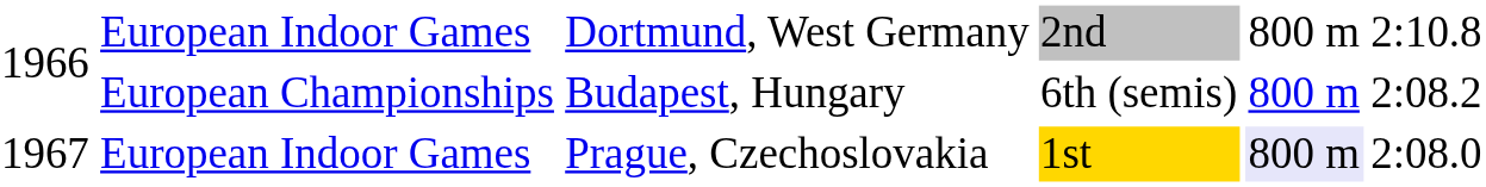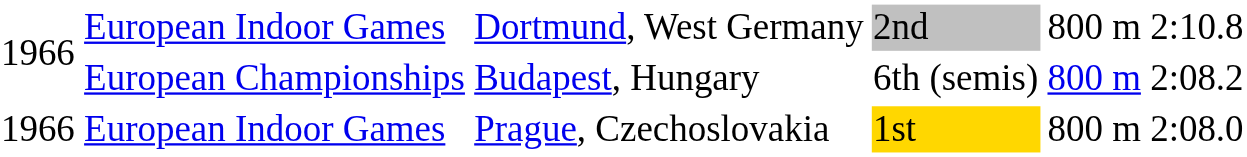 <table>
 <tr>
 <td rowspan=2>1966</td>
 <td><a href='#'>European Indoor Games</a></td>
 <td><a href='#'>Dortmund</a>, West Germany</td>
 <td bgcolor=silver>2nd</td>
 <td>800 m</td>
 <td>2:10.8</td>
 </tr>
 <tr>
 <td><a href='#'>European Championships</a></td>
 <td><a href='#'>Budapest</a>, Hungary</td>
 <td>6th (semis)</td>
 <td><a href='#'>800 m</a></td>
 <td>2:08.2</td>
 </tr>
 <tr>
-<td>1967</td>
+<td>1966</td>
 <td><a href='#'>European Indoor Games</a></td>
 <td><a href='#'>Prague</a>, Czechoslovakia</td>
 <td bgcolor=gold>1st</td>
-<td style="background: lavender;">800 m</td>
+<td>800 m</td>
 <td>2:08.0</td>
 </tr>
 </table>
